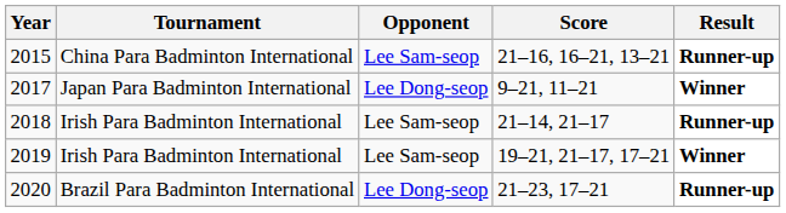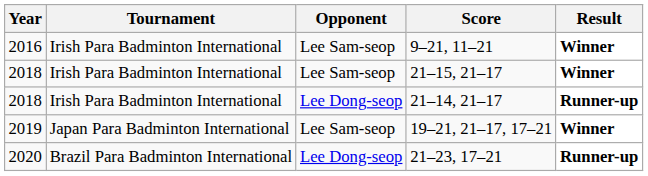 <table class="sortable wikitable" style="font-size: 90%;">
 <tr>
 <th>Year</th>
 <th>Tournament</th>
 <th>Opponent</th>
 <th>Score</th>
 <th>Result</th>
 </tr>
 <tr>
-<td align="center">2015</td>
-<td align="left">China Para Badminton International</td>
-<td align="left"> <a href='#'>Lee Sam-seop</a></td>
-<td align="left">21–16, 16–21, 13–21</td>
-<td style="text-align:left; background:white"> <strong>Runner-up</strong></td>
-</tr>
-<tr>
-<td align="center">2017</td>
-<td align="left">Japan Para Badminton International</td>
-<td align="left"> <a href='#'>Lee Dong-seop</a></td>
+<td align="center">2016</td>
+<td align="left">Irish Para Badminton International</td>
+<td align="left"> Lee Sam-seop</td>
 <td align="left">9–21, 11–21</td>
 <td style="text-align:left; background:white"> <strong>Winner</strong></td>
 </tr>
 <tr>
 <td align="center">2018</td>
 <td align="left">Irish Para Badminton International</td>
 <td align="left"> Lee Sam-seop</td>
+<td align="left">21–15, 21–17</td>
+<td style="text-align:left; background:white"> <strong>Winner</strong></td>
+</tr>
+<tr>
+<td align="center">2018</td>
+<td align="left">Irish Para Badminton International</td>
+<td align="left"> <a href='#'>Lee Dong-seop</a></td>
 <td align="left">21–14, 21–17</td>
 <td style="text-align:left; background:white"> <strong>Runner-up</strong></td>
 </tr>
 <tr>
 <td align="center">2019</td>
-<td align="left">Irish Para Badminton International</td>
+<td align="left">Japan Para Badminton International</td>
 <td align="left"> Lee Sam-seop</td>
 <td align="left">19–21, 21–17, 17–21</td>
 <td style="text-align:left; background:white"> <strong>Winner</strong></td>
 </tr>
 <tr>
 <td align="center">2020</td>
 <td align="left">Brazil Para Badminton International</td>
 <td align="left"> <a href='#'>Lee Dong-seop</a></td>
 <td align="left">21–23, 17–21</td>
 <td style="text-align:left; background:white"> <strong>Runner-up</strong></td>
 </tr>
 </table>
